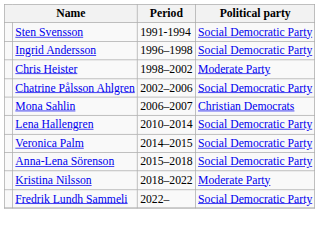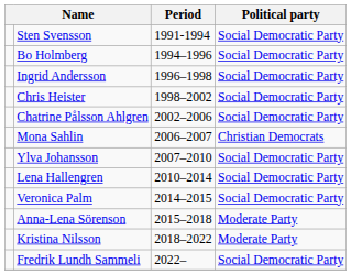 <table class="wikitable">
 <tr>
 <th colspan="2">Name</th>
 <th>Period</th>
 <th>Political party</th>
 </tr>
 <tr>
 <td bgcolor=> </td>
 <td><a href='#'>Sten Svensson</a></td>
 <td>1991-1994</td>
 <td><a href='#'>Social Democratic Party</a></td>
 </tr>
 <tr>
 <td bgcolor=> </td>
+<td><a href='#'>Bo Holmberg</a></td>
+<td>1994–1996</td>
+<td><a href='#'>Social Democratic Party</a></td>
+</tr>
+<tr>
+<td bgcolor=> </td>
 <td><a href='#'>Ingrid Andersson</a></td>
 <td>1996–1998</td>
 <td><a href='#'>Social Democratic Party</a></td>
 </tr>
 <tr>
 <td bgcolor=> </td>
 <td><a href='#'>Chris Heister</a></td>
 <td>1998–2002</td>
-<td><a href='#'>Moderate Party</a></td>
+<td><a href='#'>Social Democratic Party</a></td>
 </tr>
 <tr>
 <td bgcolor=> </td>
 <td><a href='#'>Chatrine Pålsson Ahlgren</a></td>
 <td>2002–2006</td>
 <td><a href='#'>Social Democratic Party</a></td>
 </tr>
 <tr>
 <td bgcolor=> </td>
 <td><a href='#'>Mona Sahlin</a></td>
 <td>2006–2007</td>
 <td><a href='#'>Christian Democrats</a></td>
+</tr>
+<tr>
+<td bgcolor=> </td>
+<td><a href='#'>Ylva Johansson</a></td>
+<td>2007–2010</td>
+<td><a href='#'>Social Democratic Party</a></td>
 </tr>
 <tr>
 <td bgcolor=> </td>
 <td><a href='#'>Lena Hallengren</a></td>
 <td>2010–2014</td>
 <td><a href='#'>Social Democratic Party</a></td>
 </tr>
 <tr>
 <td bgcolor=> </td>
 <td><a href='#'>Veronica Palm</a></td>
 <td>2014–2015</td>
 <td><a href='#'>Social Democratic Party</a></td>
 </tr>
 <tr>
 <td bgcolor=> </td>
 <td><a href='#'>Anna-Lena Sörenson</a></td>
 <td>2015–2018</td>
-<td><a href='#'>Social Democratic Party</a></td>
+<td><a href='#'>Moderate Party</a></td>
 </tr>
 <tr>
 <td bgcolor=> </td>
 <td><a href='#'>Kristina Nilsson</a></td>
 <td>2018–2022</td>
 <td><a href='#'>Moderate Party</a></td>
 </tr>
 <tr>
 <td bgcolor=> </td>
 <td><a href='#'>Fredrik Lundh Sammeli</a></td>
 <td>2022–</td>
 <td><a href='#'>Social Democratic Party</a></td>
 </tr>
 <tr>
 </tr>
 </table>
